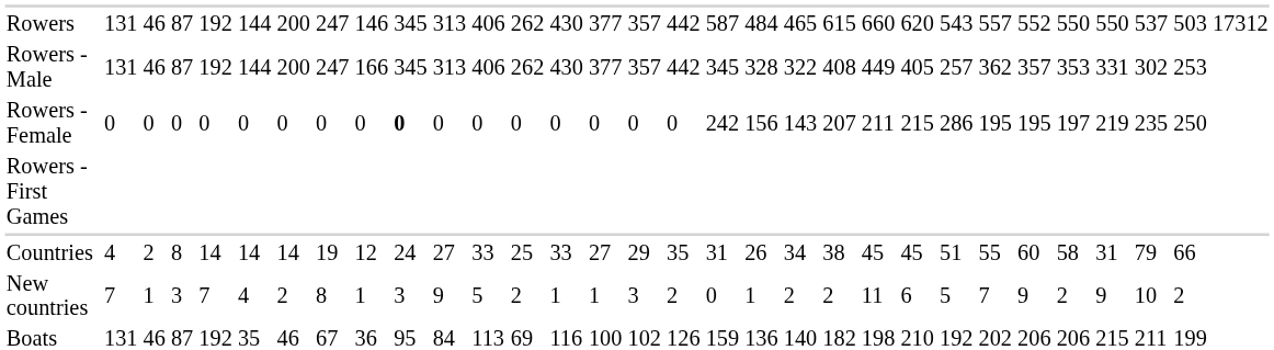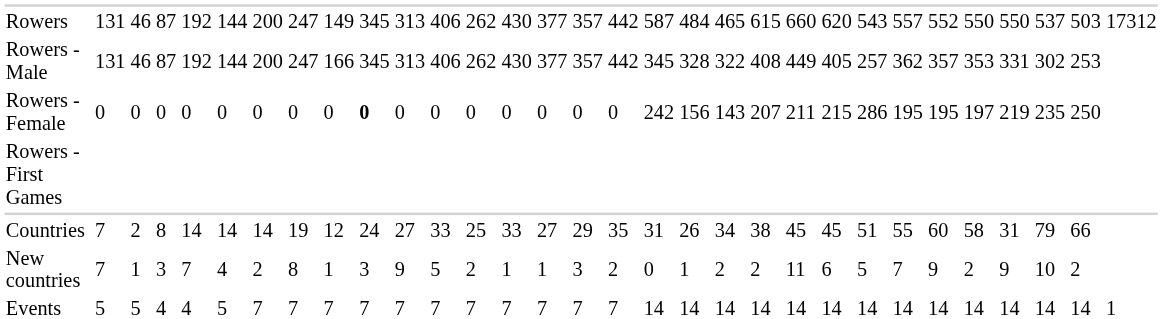 <table>
 <tr>
 </tr>
 <tr>
 </tr>
 <tr>
 </tr>
 <tr>
 </tr>
 <tr>
 </tr>
 <tr>
 </tr>
 <tr>
 </tr>
 <tr>
 </tr>
 <tr>
 </tr>
 <tr>
 </tr>
 <tr>
 </tr>
 <tr>
 </tr>
 <tr>
 </tr>
 <tr>
 </tr>
 <tr>
 </tr>
 <tr>
 </tr>
 <tr>
 </tr>
 <tr>
 </tr>
 <tr>
 </tr>
 <tr>
 </tr>
 <tr>
 </tr>
 <tr>
 </tr>
 <tr>
 </tr>
 <tr>
 </tr>
 <tr>
 </tr>
 <tr>
 </tr>
 <tr>
 </tr>
 <tr>
 </tr>
 <tr>
 </tr>
 <tr>
 </tr>
 <tr>
 </tr>
 <tr>
 </tr>
 <tr style="border: 1px solid black; border-bottom: 3px solid grey; padding: 5px;" | bottom>
 </tr>
 <tr>
 </tr>
 <tr>
 </tr>
 <tr>
 </tr>
 <tr>
 </tr>
 <tr>
 </tr>
 <tr>
 </tr>
 <tr>
 </tr>
 <tr>
 </tr>
 <tr style="border: 1px solid black; border-bottom: 3px solid grey; padding: 5px;" | bottom>
 </tr>
 <tr>
 </tr>
 <tr>
 </tr>
 <tr>
 </tr>
 <tr>
 </tr>
 <tr>
 </tr>
 <tr>
 </tr>
 <tr>
 </tr>
 <tr>
 </tr>
 <tr>
 </tr>
 <tr>
 </tr>
 <tr>
 </tr>
 <tr>
 </tr>
 <tr>
 </tr>
 <tr>
 </tr>
 <tr>
 </tr>
 <tr>
 </tr>
 <tr>
 </tr>
 <tr>
 </tr>
 <tr>
 </tr>
 <tr>
 </tr>
 <tr>
 </tr>
 <tr>
 </tr>
 <tr>
 </tr>
 <tr>
 </tr>
 <tr>
 </tr>
 <tr>
 </tr>
 <tr>
 </tr>
 <tr>
 </tr>
 <tr>
 </tr>
 <tr>
 </tr>
 <tr>
 </tr>
 <tr>
 </tr>
 <tr>
 </tr>
 <tr>
 </tr>
 <tr>
 </tr>
 <tr>
 </tr>
 <tr>
 </tr>
 <tr>
 </tr>
 <tr>
 </tr>
 <tr>
 </tr>
 <tr>
 </tr>
 <tr>
 </tr>
 <tr>
 </tr>
 <tr>
 </tr>
 <tr>
 </tr>
 <tr style="border: 1px solid black; border-bottom: 3px solid grey; padding: 5px;" | bottom>
 </tr>
 <tr>
 </tr>
 <tr>
 </tr>
 <tr>
 </tr>
 <tr>
 </tr>
 <tr style="border: 1px solid black; border-bottom: 3px solid grey; padding: 5px;" | bottom>
 </tr>
 <tr>
 </tr>
 <tr>
 </tr>
 <tr>
 </tr>
 <tr>
 </tr>
 <tr>
 </tr>
 <tr>
 </tr>
 <tr>
 </tr>
 <tr>
 </tr>
 <tr>
 </tr>
 <tr>
 </tr>
 <tr>
 </tr>
 <tr>
 </tr>
 <tr>
 </tr>
 <tr>
 </tr>
 <tr>
 </tr>
 <tr>
 </tr>
 <tr>
 </tr>
 <tr>
 </tr>
 <tr>
 </tr>
 <tr>
 </tr>
 <tr>
 </tr>
 <tr>
 </tr>
 <tr>
 </tr>
 <tr>
 </tr>
 <tr>
 </tr>
 <tr>
 <td colspan=32 bgcolor=lightgray></td>
 </tr>
 <tr>
 <td>Rowers</td>
 <td></td>
 <td>131</td>
 <td>46</td>
 <td>87</td>
 <td>192</td>
 <td>144</td>
 <td>200</td>
 <td>247</td>
-<td>146</td>
+<td>149</td>
 <td>345</td>
 <td>313</td>
 <td>406</td>
 <td>262</td>
 <td>430</td>
 <td>377</td>
 <td>357</td>
 <td>442</td>
 <td>587</td>
 <td>484</td>
 <td>465</td>
 <td>615</td>
 <td>660</td>
 <td>620</td>
 <td>543</td>
 <td>557</td>
 <td>552</td>
 <td>550</td>
 <td>550</td>
 <td>537</td>
 <td>503</td>
 <td>17312</td>
 </tr>
 <tr>
 <td>Rowers - Male</td>
 <td></td>
 <td>131</td>
 <td>46</td>
 <td>87</td>
 <td>192</td>
 <td>144</td>
 <td>200</td>
 <td>247</td>
 <td>166</td>
 <td>345</td>
 <td>313</td>
 <td>406</td>
 <td>262</td>
 <td>430</td>
 <td>377</td>
 <td>357</td>
 <td>442</td>
 <td>345</td>
 <td>328</td>
 <td>322</td>
 <td>408</td>
 <td>449</td>
 <td>405</td>
 <td>257</td>
 <td>362</td>
 <td>357</td>
 <td>353</td>
 <td>331</td>
 <td>302</td>
 <td>253</td>
 <td></td>
 </tr>
 <tr>
 <td>Rowers - Female</td>
 <td></td>
 <td>0</td>
 <td>0</td>
 <td>0</td>
 <td>0</td>
 <td>0</td>
 <td>0</td>
 <td>0</td>
 <td>0</td>
 <td><strong>0</strong></td>
 <td>0</td>
 <td>0</td>
 <td>0</td>
 <td>0</td>
 <td>0</td>
 <td>0</td>
 <td>0</td>
 <td>242</td>
 <td>156</td>
 <td>143</td>
 <td>207</td>
 <td>211</td>
 <td>215</td>
 <td>286</td>
 <td>195</td>
 <td>195</td>
 <td>197</td>
 <td>219</td>
 <td>235</td>
 <td>250</td>
 <td></td>
 </tr>
 <tr>
 <td>Rowers - First Games</td>
 <td></td>
 <td></td>
 <td></td>
 <td></td>
 <td></td>
 <td></td>
 <td></td>
 <td></td>
 <td></td>
 <td></td>
 <td></td>
 <td></td>
 <td></td>
 <td></td>
 <td></td>
 <td></td>
 <td></td>
 <td></td>
 <td></td>
 <td></td>
 <td></td>
 <td></td>
 <td></td>
 <td></td>
 <td></td>
 <td></td>
 <td></td>
 <td></td>
 <td></td>
 <td></td>
 <td></td>
 </tr>
 <tr>
 <td colspan=32 bgcolor=lightgray></td>
 </tr>
 <tr>
 <td>Countries</td>
 <td></td>
-<td>4</td>
+<td>7</td>
 <td>2</td>
 <td>8</td>
 <td>14</td>
 <td>14</td>
 <td>14</td>
 <td>19</td>
 <td>12</td>
 <td>24</td>
 <td>27</td>
 <td>33</td>
 <td>25</td>
 <td>33</td>
 <td>27</td>
 <td>29</td>
 <td>35</td>
 <td>31</td>
 <td>26</td>
 <td>34</td>
 <td>38</td>
 <td>45</td>
 <td>45</td>
 <td>51</td>
 <td>55</td>
 <td>60</td>
 <td>58</td>
 <td>31</td>
 <td>79</td>
 <td>66</td>
 <td></td>
 </tr>
 <tr>
 <td>New countries</td>
 <td></td>
 <td>7</td>
 <td>1</td>
 <td>3</td>
 <td>7</td>
 <td>4</td>
 <td>2</td>
 <td>8</td>
 <td>1</td>
 <td>3</td>
 <td>9</td>
 <td>5</td>
 <td>2</td>
 <td>1</td>
 <td>1</td>
 <td>3</td>
 <td>2</td>
 <td>0</td>
 <td>1</td>
 <td>2</td>
 <td>2</td>
 <td>11</td>
 <td>6</td>
 <td>5</td>
 <td>7</td>
 <td>9</td>
 <td>2</td>
 <td>9</td>
 <td>10</td>
 <td>2</td>
 <td></td>
 </tr>
 <tr>
-<td>Boats</td>
+<td>Events</td>
 <td></td>
-<td>131</td>
-<td>46</td>
-<td>87</td>
-<td>192</td>
-<td>35</td>
-<td>46</td>
-<td>67</td>
-<td>36</td>
-<td>95</td>
-<td>84</td>
-<td>113</td>
-<td>69</td>
-<td>116</td>
-<td>100</td>
-<td>102</td>
-<td>126</td>
-<td>159</td>
-<td>136</td>
-<td>140</td>
-<td>182</td>
-<td>198</td>
-<td>210</td>
-<td>192</td>
-<td>202</td>
-<td>206</td>
-<td>206</td>
-<td>215</td>
-<td>211</td>
-<td>199</td>
-<td></td>
+<td>5</td>
+<td>5</td>
+<td>4</td>
+<td>4</td>
+<td>5</td>
+<td>7</td>
+<td>7</td>
+<td>7</td>
+<td>7</td>
+<td>7</td>
+<td>7</td>
+<td>7</td>
+<td>7</td>
+<td>7</td>
+<td>7</td>
+<td>7</td>
+<td>14</td>
+<td>14</td>
+<td>14</td>
+<td>14</td>
+<td>14</td>
+<td>14</td>
+<td>14</td>
+<td>14</td>
+<td>14</td>
+<td>14</td>
+<td>14</td>
+<td>14</td>
+<td>14</td>
+<td>1</td>
 </tr>
 <tr>
 </tr>
 </table>
